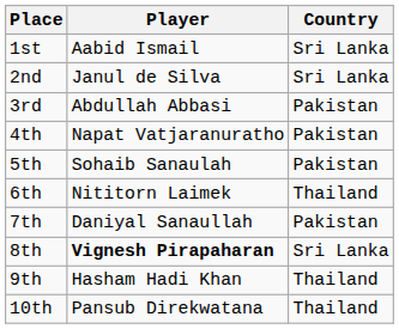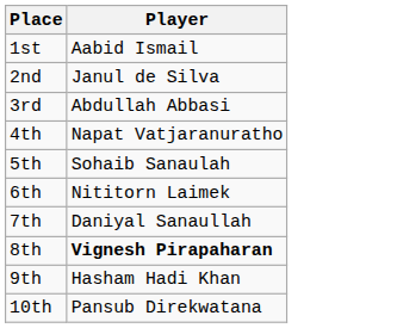 <table class="wikitable">
 <tr>
 <th>Place</th>
 <th>Player</th>
-<th>Country</th>
 </tr>
 <tr>
 <td>1st</td>
 <td>Aabid Ismail</td>
-<td>Sri Lanka</td>
 </tr>
 <tr>
 <td>2nd</td>
 <td>Janul de Silva</td>
-<td>Sri Lanka</td>
 </tr>
 <tr>
 <td>3rd</td>
 <td>Abdullah Abbasi</td>
-<td>Pakistan</td>
 </tr>
 <tr>
 <td>4th</td>
 <td>Napat Vatjaranuratho</td>
-<td>Pakistan</td>
 </tr>
 <tr>
 <td>5th</td>
 <td>Sohaib Sanaulah</td>
-<td>Pakistan</td>
 </tr>
 <tr>
 <td>6th</td>
 <td>Nititorn Laimek</td>
-<td>Thailand</td>
 </tr>
 <tr>
 <td>7th</td>
 <td>Daniyal Sanaullah</td>
-<td>Pakistan</td>
 </tr>
 <tr>
 <td>8th</td>
 <td><strong>Vignesh Pirapaharan</strong></td>
-<td>Sri Lanka</td>
 </tr>
 <tr>
 <td>9th</td>
 <td>Hasham Hadi Khan</td>
-<td>Thailand</td>
 </tr>
 <tr>
 <td>10th</td>
 <td>Pansub Direkwatana</td>
-<td>Thailand</td>
 </tr>
 </table>
